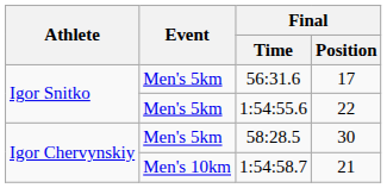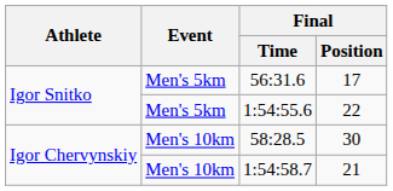 <table class="wikitable" border="1" style="font-size:90%">
 <tr>
 <th rowspan=2>Athlete</th>
 <th rowspan=2>Event</th>
 <th colspan=2>Final</th>
 </tr>
 <tr>
 <th>Time</th>
 <th>Position</th>
 </tr>
 <tr>
 <td rowspan=2><a href='#'>Igor Snitko</a></td>
 <td><a href='#'>Men's 5km</a></td>
 <td align=center>56:31.6</td>
 <td align=center>17</td>
 </tr>
 <tr>
 <td><a href='#'>Men's 5km</a></td>
 <td align=center>1:54:55.6</td>
 <td align=center>22</td>
 </tr>
 <tr>
 <td rowspan=2><a href='#'>Igor Chervynskiy</a></td>
-<td><a href='#'>Men's 5km</a></td>
+<td><a href='#'>Men's 10km</a></td>
 <td align=center>58:28.5</td>
 <td align=center>30</td>
 </tr>
 <tr>
 <td><a href='#'>Men's 10km</a></td>
 <td align=center>1:54:58.7</td>
 <td align=center>21</td>
 </tr>
 </table>
